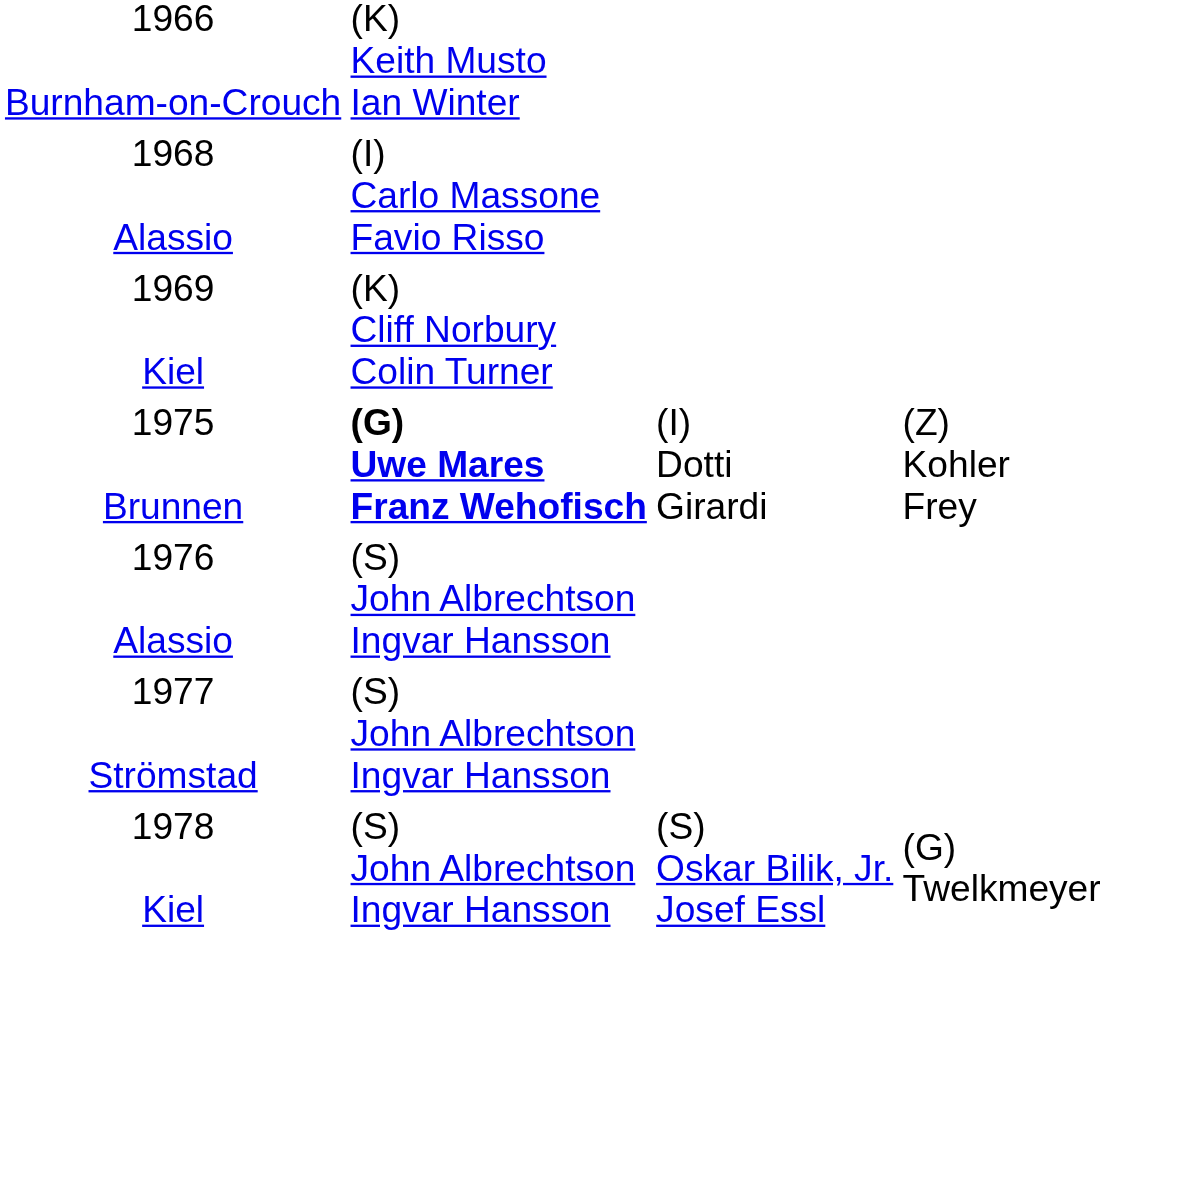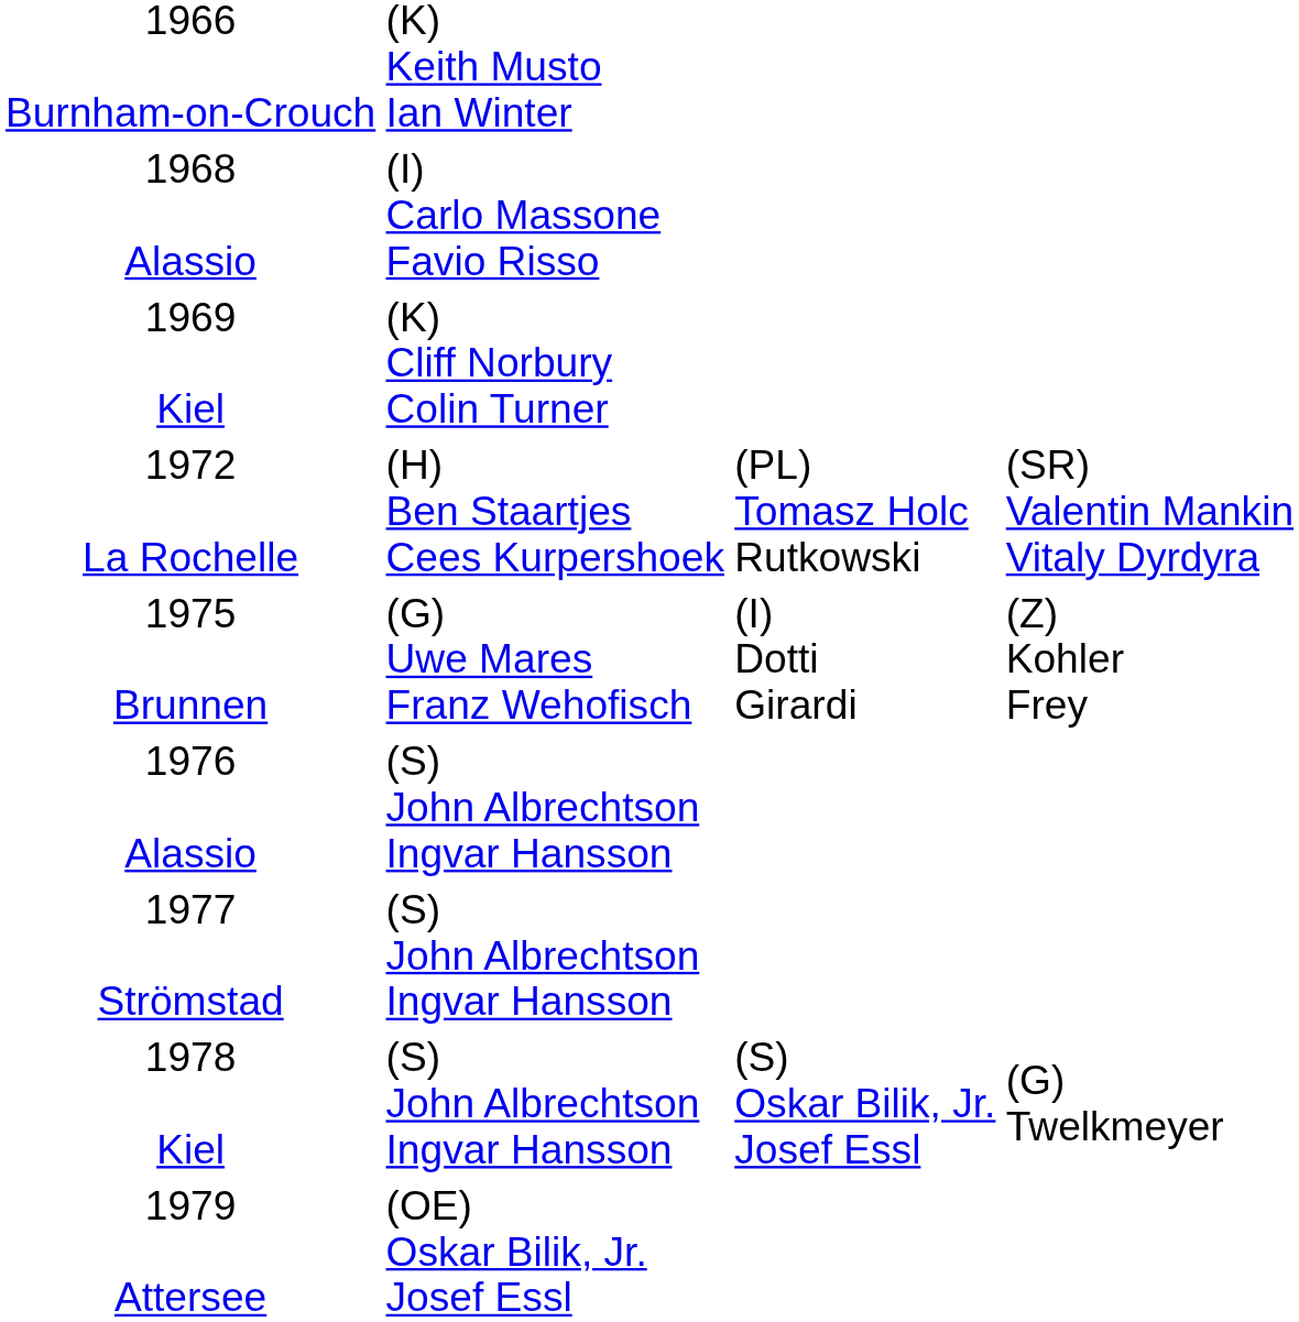 <table>
 <tr>
 <td align=center>1966<br><br><a href='#'>Burnham-on-Crouch</a></td>
 <td> (K)<br><a href='#'>Keith Musto</a><br><a href='#'>Ian Winter</a></td>
 <td></td>
 <td></td>
 </tr>
 <tr>
 <td align=center>1968<br><br><a href='#'>Alassio</a></td>
 <td> (I)<br><a href='#'>Carlo Massone</a><br><a href='#'>Favio Risso</a></td>
 <td></td>
 <td></td>
 </tr>
 <tr>
 <td align=center>1969<br><br><a href='#'>Kiel</a></td>
 <td> (K)<br><a href='#'>Cliff Norbury</a><br><a href='#'>Colin Turner</a></td>
 <td></td>
 <td></td>
 </tr>
 <tr>
+<td align=center>1972<br><br><a href='#'>La Rochelle</a></td>
+<td> (H)<br><a href='#'>Ben Staartjes</a><br><a href='#'>Cees Kurpershoek</a></td>
+<td> (PL)<br><a href='#'>Tomasz Holc</a><br>Rutkowski</td>
+<td> (SR)<br><a href='#'>Valentin Mankin</a><br><a href='#'>Vitaly Dyrdyra</a></td>
+</tr>
+<tr>
 <td align=center>1975<br><br><a href='#'>Brunnen</a></td>
-<td><strong> (G)<br><a href='#'>Uwe Mares</a><br><a href='#'>Franz Wehofisch</a></strong></td>
+<td> (G)<br><a href='#'>Uwe Mares</a><br><a href='#'>Franz Wehofisch</a></td>
 <td> (I)<br>Dotti<br>Girardi</td>
 <td> (Z)<br>Kohler<br>Frey</td>
 </tr>
 <tr>
 <td align=center>1976<br><br><a href='#'>Alassio</a></td>
 <td> (S)<br><a href='#'>John Albrechtson</a><br><a href='#'>Ingvar Hansson</a></td>
 <td></td>
 <td></td>
 </tr>
 <tr>
 <td align=center>1977<br><br><a href='#'>Strömstad</a></td>
 <td> (S)<br><a href='#'>John Albrechtson</a><br><a href='#'>Ingvar Hansson</a></td>
 <td></td>
 <td></td>
 </tr>
 <tr>
 <td align=center>1978<br><br><a href='#'>Kiel</a></td>
 <td> (S)<br><a href='#'>John Albrechtson</a><br><a href='#'>Ingvar Hansson</a></td>
 <td> (S)<br><a href='#'>Oskar Bilik, Jr.</a><br><a href='#'>Josef Essl</a></td>
 <td> (G)<br>Twelkmeyer</td>
 </tr>
 <tr>
+<td align=center>1979<br><br><a href='#'>Attersee</a></td>
+<td> (OE)<br><a href='#'>Oskar Bilik, Jr.</a><br><a href='#'>Josef Essl</a></td>
+<td></td>
+<td></td>
+</tr>
+<tr>
 </tr>
 </table>
